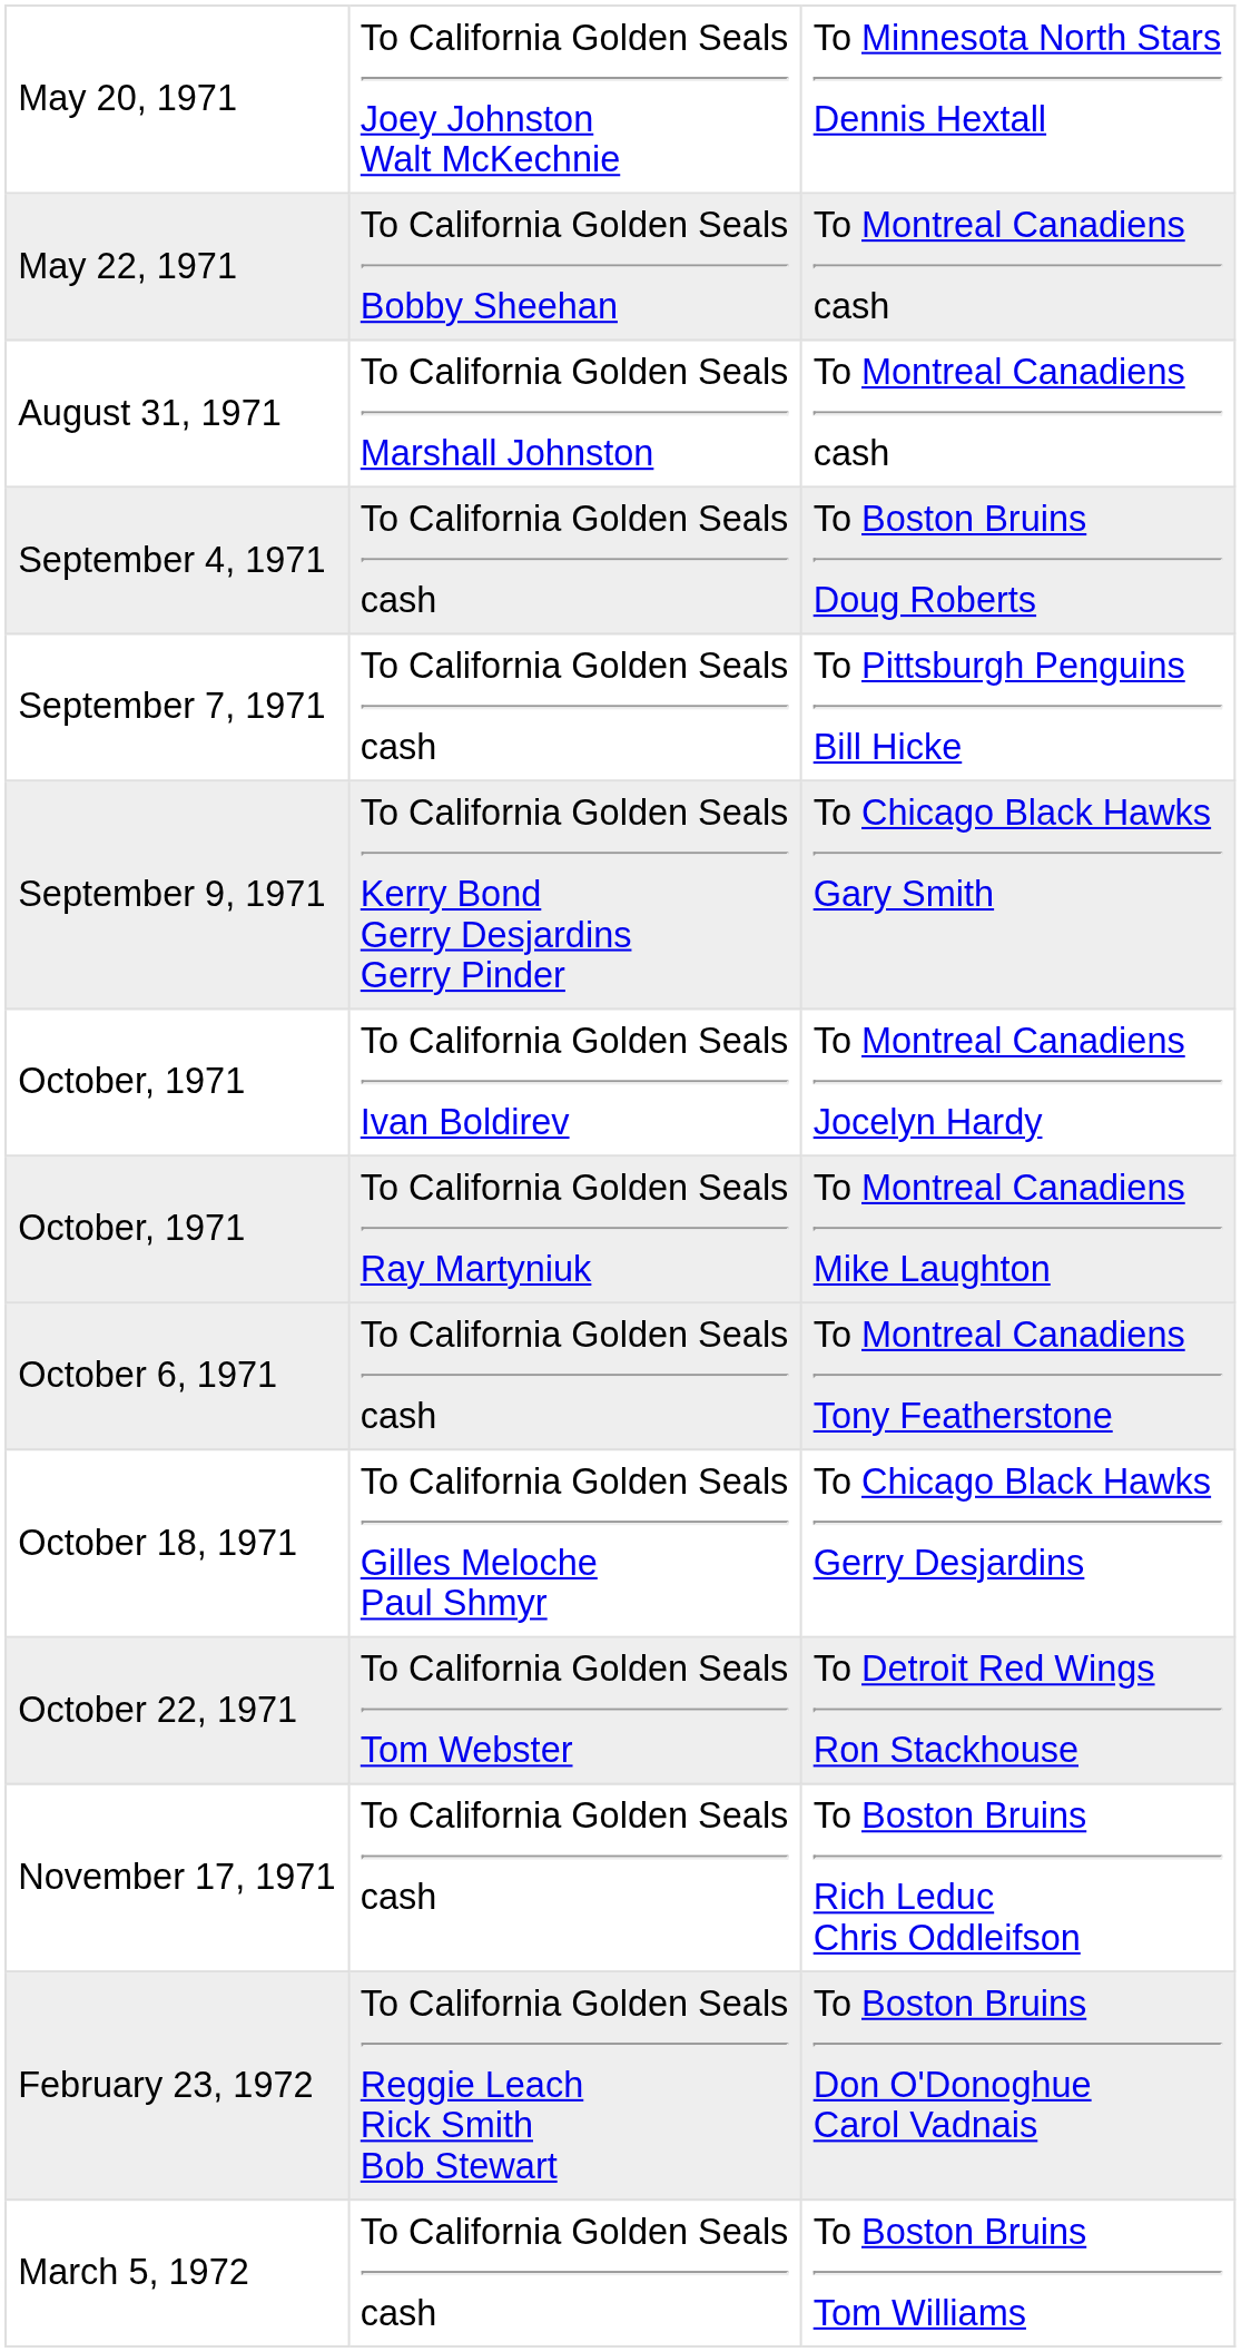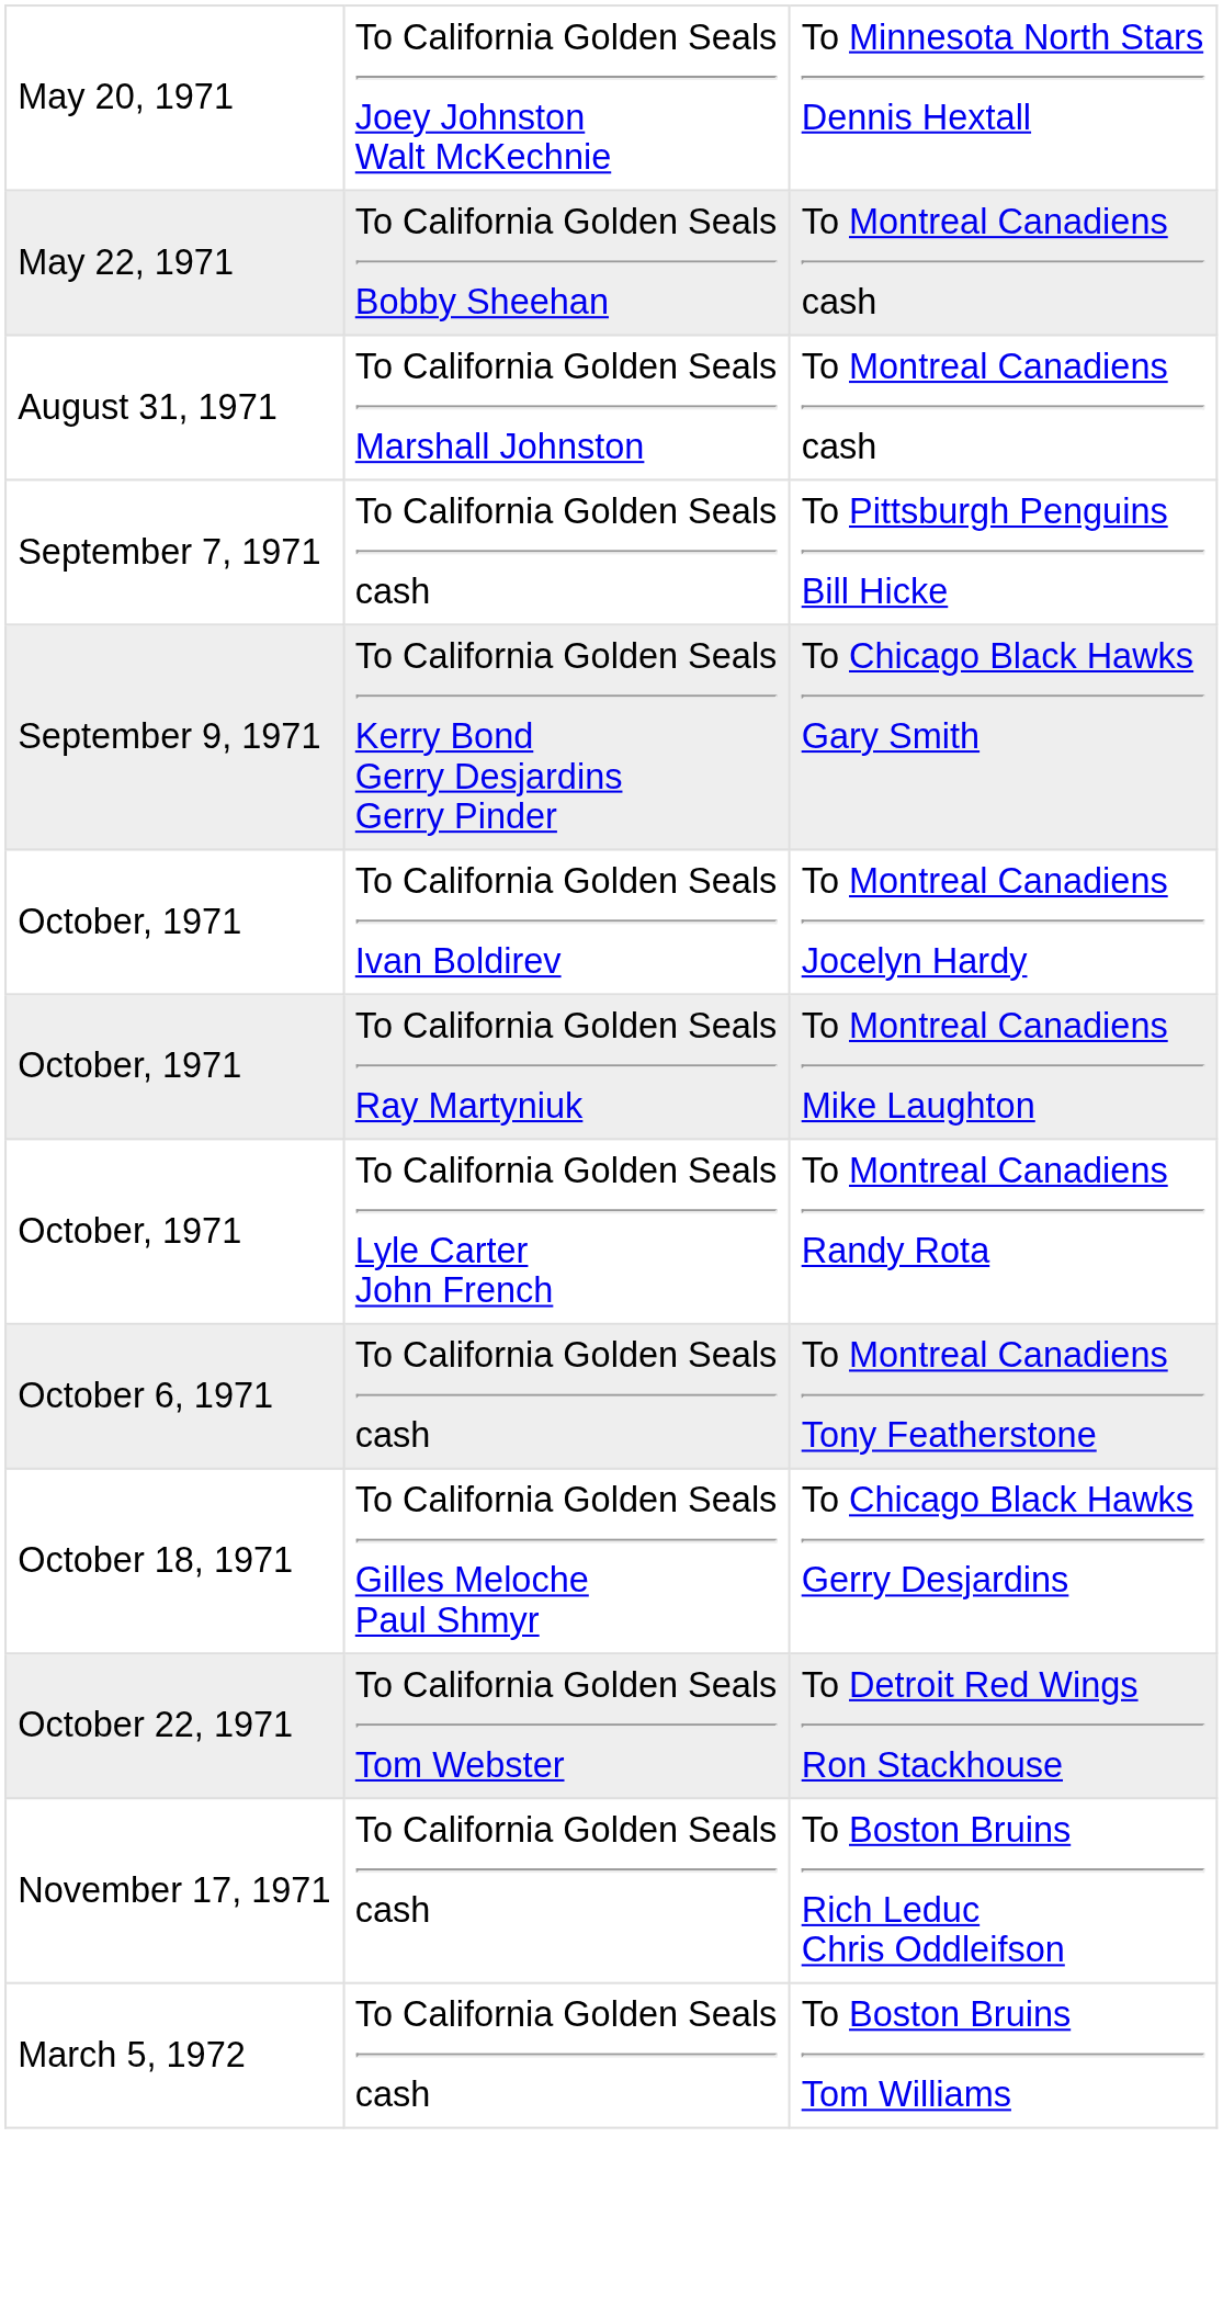 <table border=1 style="border-collapse:collapse" bordercolor="#DFDFDF"  cellpadding="5">
 <tr>
 <td>May 20, 1971</td>
 <td valign="top">To California Golden Seals <hr><a href='#'>Joey Johnston</a><br><a href='#'>Walt McKechnie</a></td>
 <td valign="top">To <a href='#'>Minnesota North Stars</a> <hr><a href='#'>Dennis Hextall</a></td>
 </tr>
 <tr bgcolor="#eeeeee">
 <td>May 22, 1971</td>
 <td valign="top">To California Golden Seals <hr><a href='#'>Bobby Sheehan</a></td>
 <td valign="top">To <a href='#'>Montreal Canadiens</a> <hr>cash</td>
 </tr>
 <tr>
 <td>August 31, 1971</td>
 <td valign="top">To California Golden Seals <hr><a href='#'>Marshall Johnston</a></td>
 <td valign="top">To <a href='#'>Montreal Canadiens</a> <hr>cash</td>
-</tr>
-<tr bgcolor="#eeeeee">
-<td>September 4, 1971</td>
-<td valign="top">To California Golden Seals <hr>cash</td>
-<td valign="top">To <a href='#'>Boston Bruins</a> <hr><a href='#'>Doug Roberts</a></td>
 </tr>
 <tr>
 <td>September 7, 1971</td>
 <td valign="top">To California Golden Seals <hr>cash</td>
 <td valign="top">To <a href='#'>Pittsburgh Penguins</a> <hr><a href='#'>Bill Hicke</a></td>
 </tr>
 <tr bgcolor="#eeeeee">
 <td>September 9, 1971</td>
 <td valign="top">To California Golden Seals <hr><a href='#'>Kerry Bond</a><br><a href='#'>Gerry Desjardins</a><br><a href='#'>Gerry Pinder</a></td>
 <td valign="top">To <a href='#'>Chicago Black Hawks</a> <hr><a href='#'>Gary Smith</a></td>
 </tr>
 <tr>
 <td>October, 1971</td>
 <td valign="top">To California Golden Seals <hr><a href='#'>Ivan Boldirev</a></td>
 <td valign="top">To <a href='#'>Montreal Canadiens</a> <hr><a href='#'>Jocelyn Hardy</a></td>
 </tr>
 <tr bgcolor="#eeeeee">
 <td>October, 1971</td>
 <td valign="top">To California Golden Seals <hr><a href='#'>Ray Martyniuk</a></td>
 <td valign="top">To <a href='#'>Montreal Canadiens</a> <hr><a href='#'>Mike Laughton</a></td>
 </tr>
+<tr>
+<td>October, 1971</td>
+<td valign="top">To California Golden Seals <hr><a href='#'>Lyle Carter</a><br><a href='#'>John French</a></td>
+<td valign="top">To <a href='#'>Montreal Canadiens</a> <hr><a href='#'>Randy Rota</a></td>
+</tr>
 <tr bgcolor="#eeeeee">
 <td>October 6, 1971</td>
 <td valign="top">To California Golden Seals <hr>cash</td>
 <td valign="top">To <a href='#'>Montreal Canadiens</a> <hr><a href='#'>Tony Featherstone</a></td>
 </tr>
 <tr>
 <td>October 18, 1971</td>
 <td valign="top">To California Golden Seals <hr><a href='#'>Gilles Meloche</a><br><a href='#'>Paul Shmyr</a></td>
 <td valign="top">To <a href='#'>Chicago Black Hawks</a> <hr><a href='#'>Gerry Desjardins</a></td>
 </tr>
 <tr bgcolor="#eeeeee">
 <td>October 22, 1971</td>
 <td valign="top">To California Golden Seals <hr><a href='#'>Tom Webster</a></td>
 <td valign="top">To <a href='#'>Detroit Red Wings</a> <hr><a href='#'>Ron Stackhouse</a></td>
 </tr>
 <tr>
 <td>November 17, 1971</td>
 <td valign="top">To California Golden Seals <hr>cash</td>
 <td valign="top">To <a href='#'>Boston Bruins</a> <hr><a href='#'>Rich Leduc</a><br><a href='#'>Chris Oddleifson</a></td>
 </tr>
-<tr bgcolor="#eeeeee">
-<td>February 23, 1972</td>
-<td valign="top">To California Golden Seals <hr><a href='#'>Reggie Leach</a><br><a href='#'>Rick Smith</a><br><a href='#'>Bob Stewart</a></td>
-<td valign="top">To <a href='#'>Boston Bruins</a> <hr><a href='#'>Don O'Donoghue</a><br><a href='#'>Carol Vadnais</a></td>
-</tr>
 <tr>
 <td>March 5, 1972</td>
 <td valign="top">To California Golden Seals <hr>cash</td>
 <td valign="top">To <a href='#'>Boston Bruins</a> <hr><a href='#'>Tom Williams</a></td>
 </tr>
 </table>
